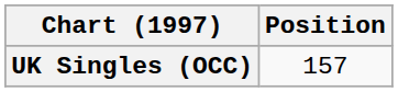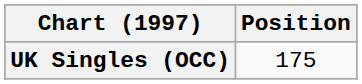 <table class="wikitable plainrowheaders" style="text-align:center">
 <tr>
 <th>Chart (1997)</th>
 <th>Position</th>
 </tr>
 <tr>
 <th scope="row">UK Singles (OCC)</th>
-<td>157</td>
+<td>175</td>
 </tr>
 </table>
